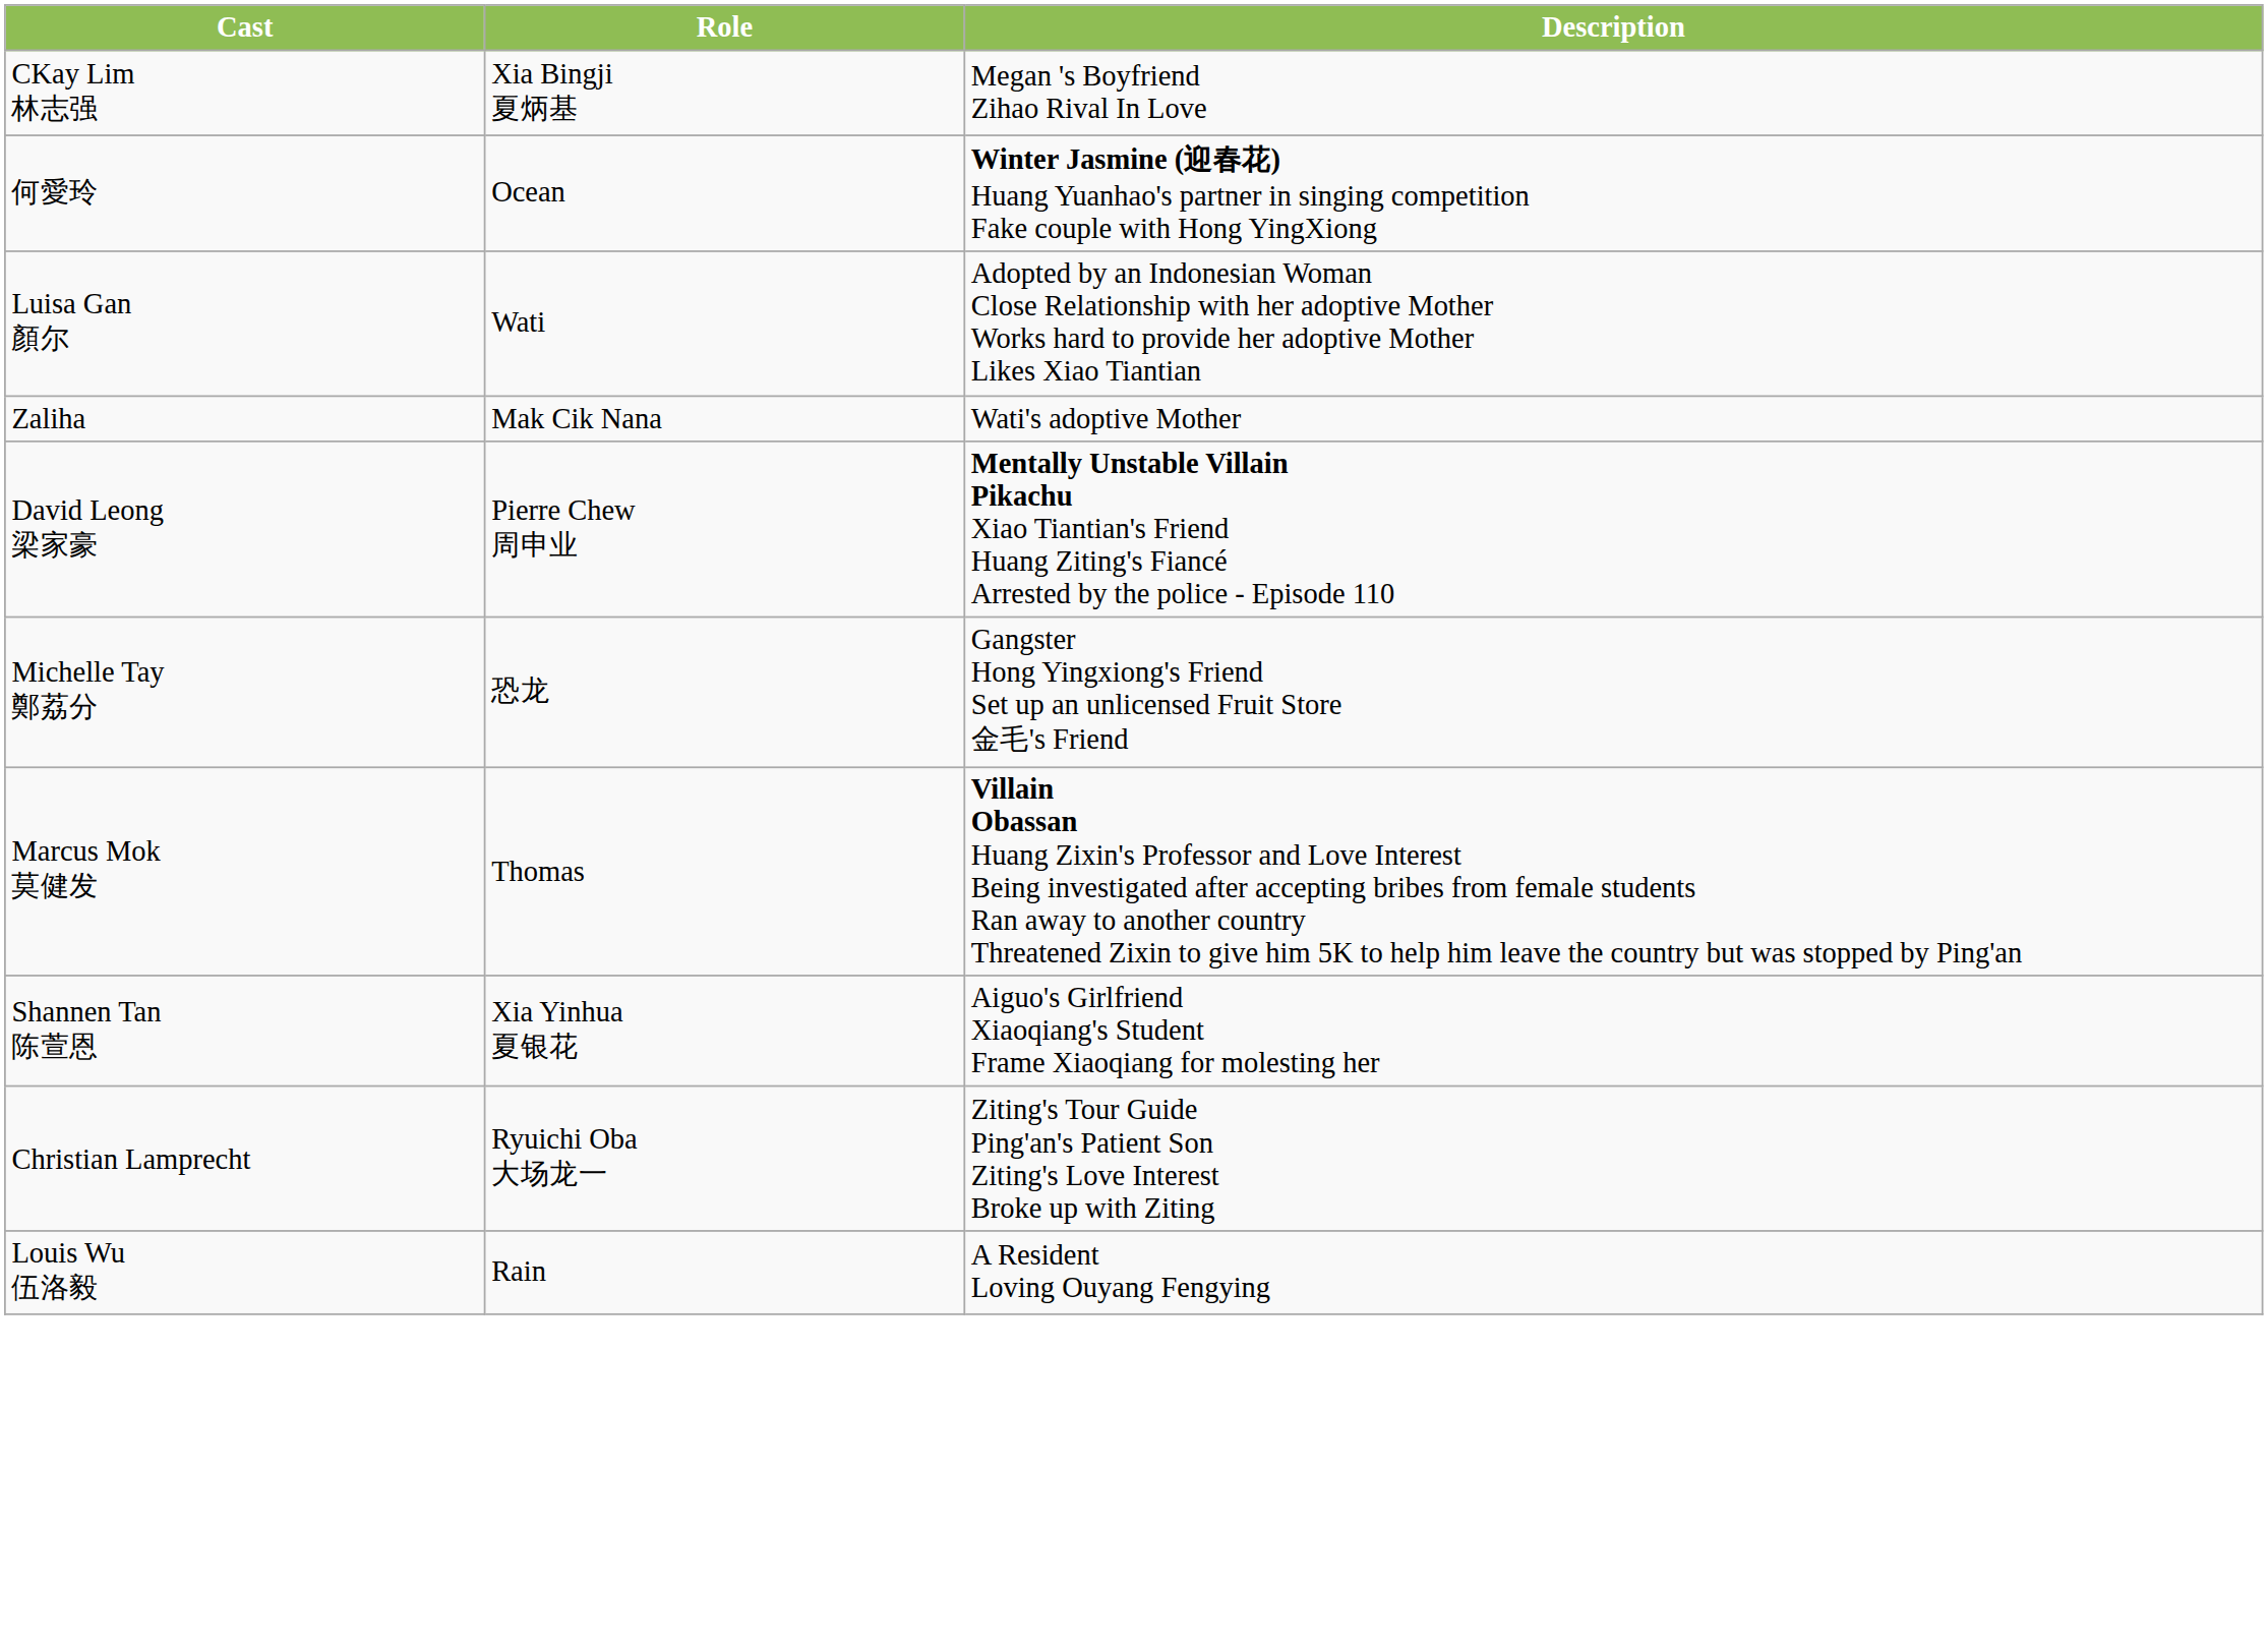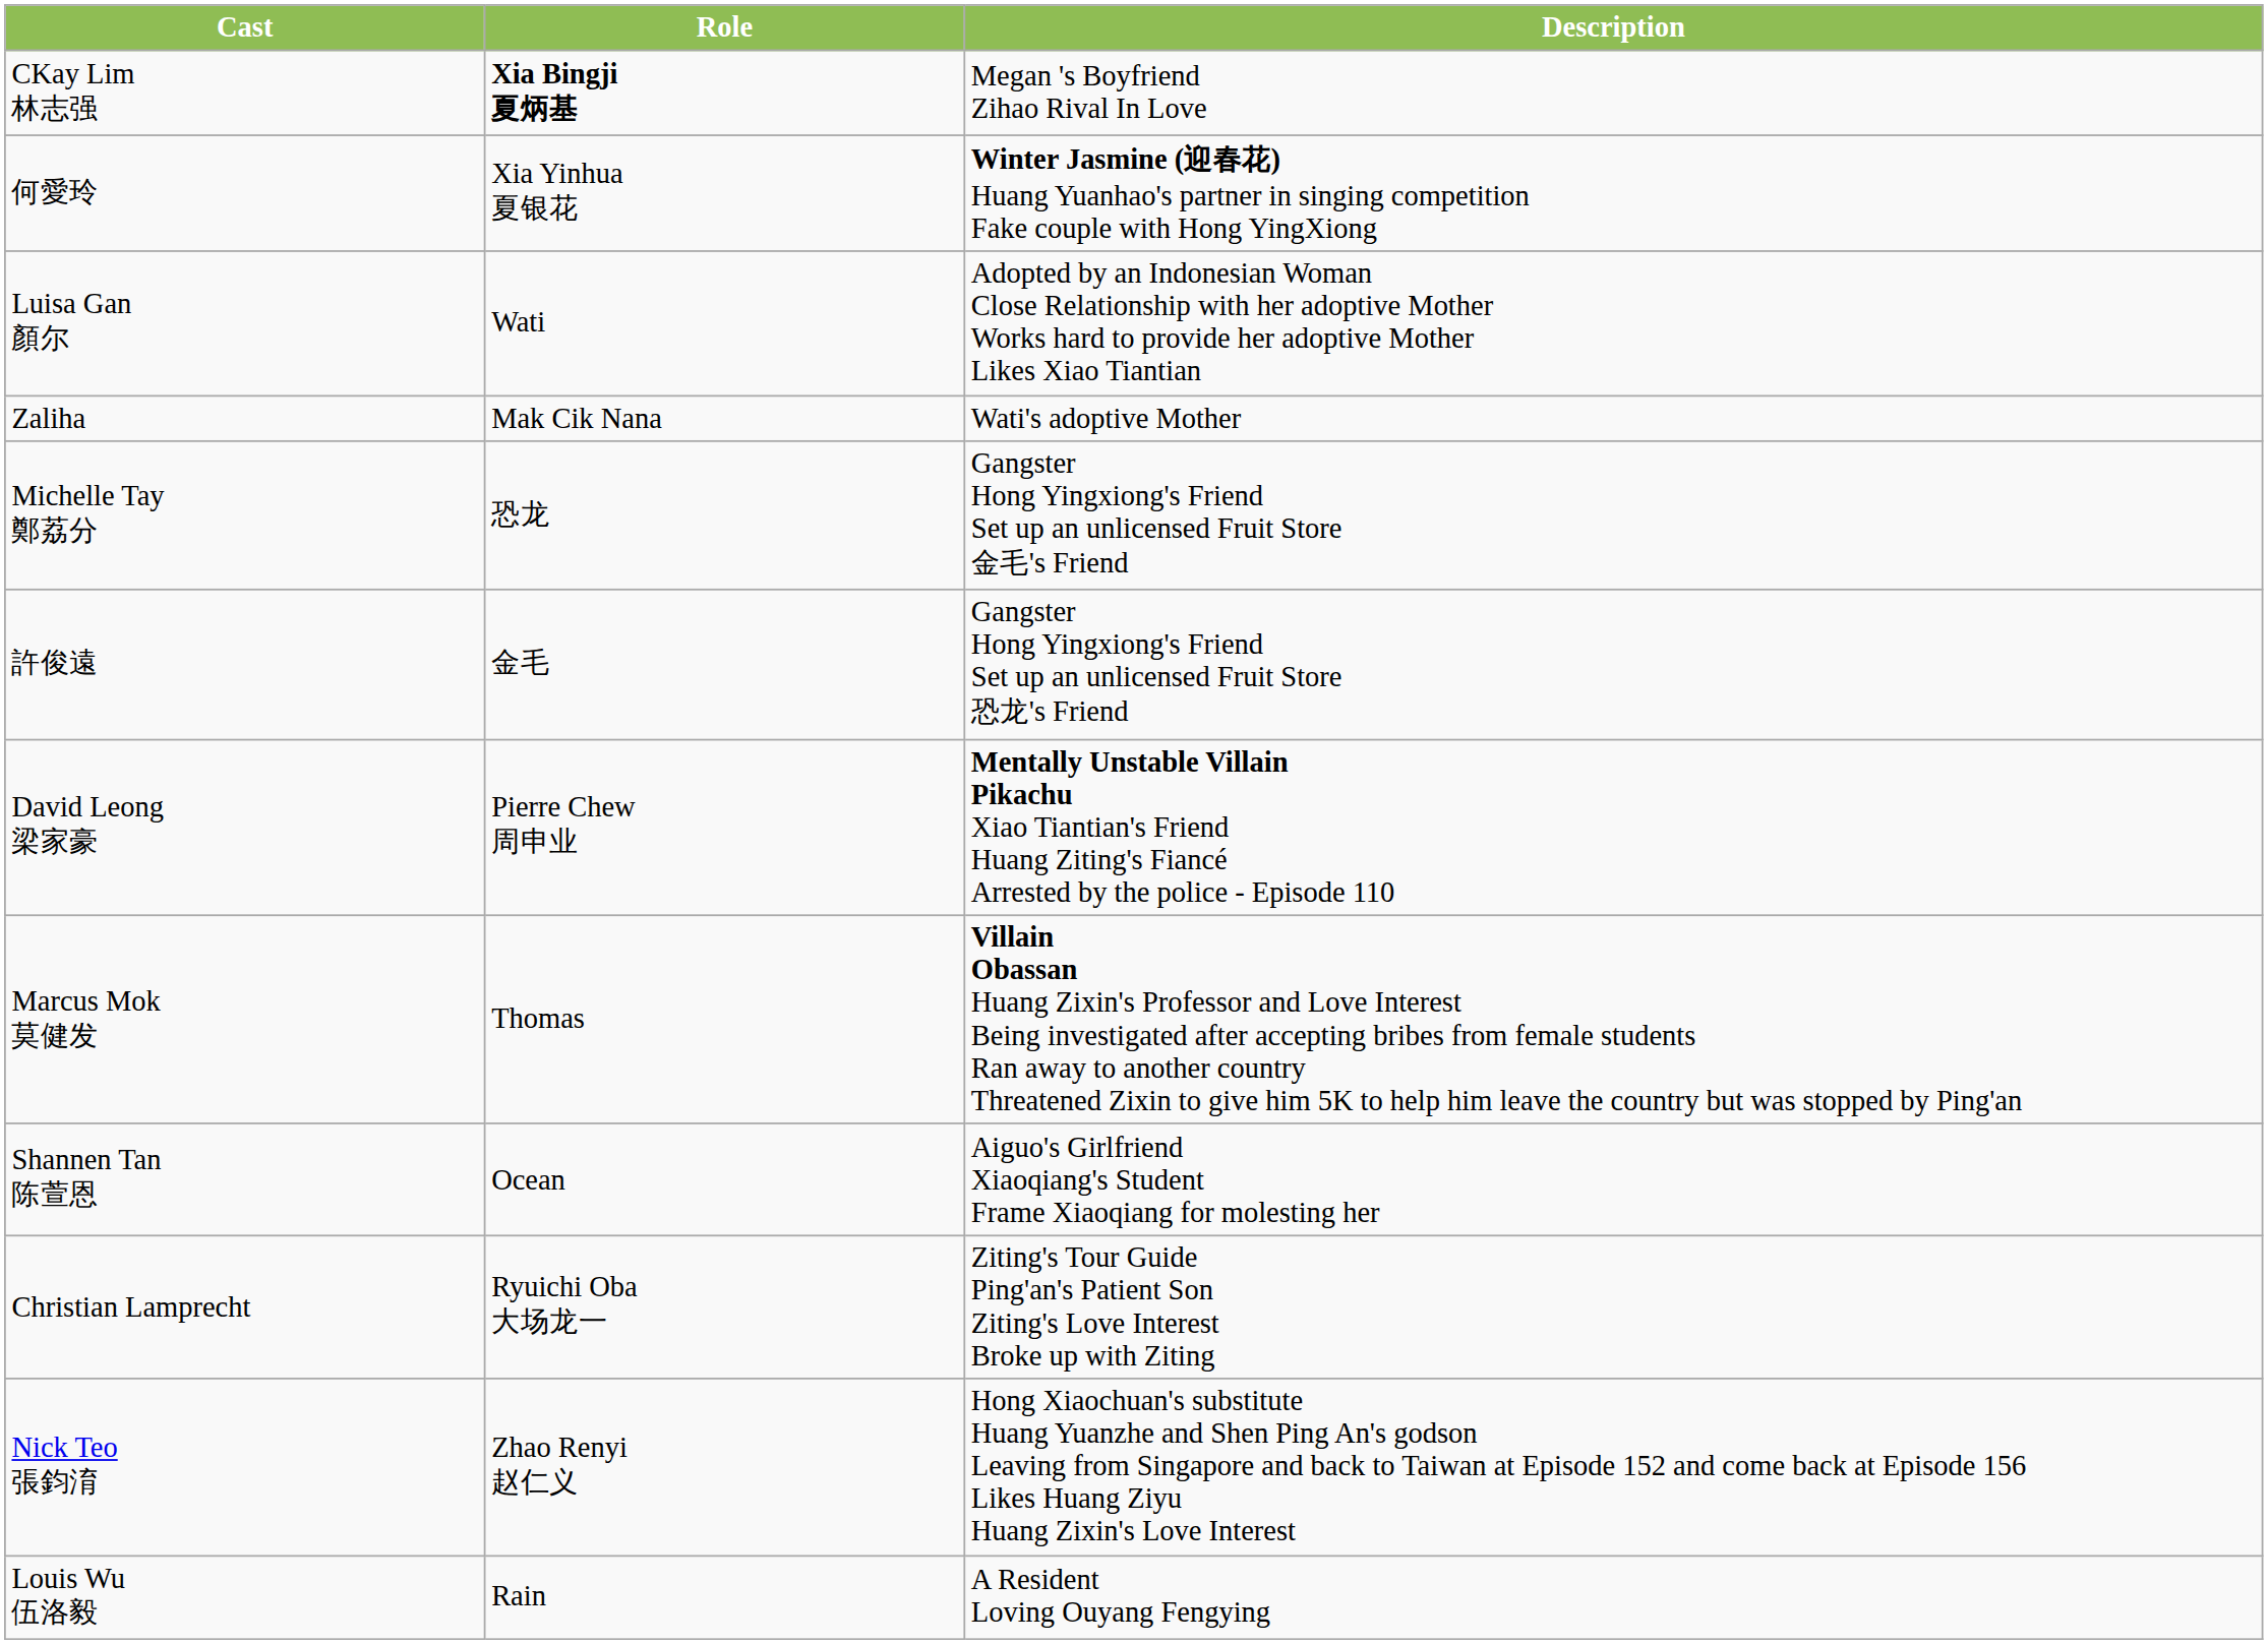 <table class="wikitable">
 <tr>
 <th style="background:#8fbd54; color:white; width:17%">Cast</th>
 <th style="background:#8fbd54; color:white; width:17%">Role</th>
 <th style="background:#8fbd54; color:white; width:46%">Description</th>
 </tr>
 <tr>
 <td>CKay Lim <br> 林志强</td>
-<td>Xia Bingji <br> 夏炳基</td>
+<td><strong>Xia Bingji <br> 夏炳基</strong></td>
 <td>Megan 's Boyfriend <br> Zihao Rival In Love</td>
 </tr>
 <tr>
 <td>何愛玲</td>
-<td>Ocean</td>
+<td>Xia Yinhua <br> 夏银花</td>
 <td><strong>Winter Jasmine (迎春花)</strong> <br> Huang Yuanhao's partner in singing competition<br>Fake couple with Hong YingXiong</td>
 </tr>
 <tr>
 <td>Luisa Gan <br> 顏尔</td>
 <td>Wati</td>
 <td>Adopted by an Indonesian Woman <br> Close Relationship with her adoptive Mother <br> Works hard to provide her adoptive Mother <br>Likes Xiao Tiantian</td>
 </tr>
 <tr>
 <td>Zaliha</td>
 <td>Mak Cik Nana</td>
 <td>Wati's adoptive Mother</td>
 </tr>
 <tr>
+<td>Michelle Tay <br> 鄭荔分</td>
+<td>恐龙</td>
+<td>Gangster <br> Hong Yingxiong's Friend <br> Set up an unlicensed Fruit Store <br>金毛's Friend</td>
+</tr>
+<tr>
+<td>許俊遠</td>
+<td>金毛</td>
+<td>Gangster <br> Hong Yingxiong's Friend <br> Set up an unlicensed Fruit Store <br> 恐龙's Friend</td>
+</tr>
+<tr>
 <td>David Leong <br> 梁家豪</td>
 <td>Pierre Chew <br> 周申业</td>
 <td><strong>Mentally Unstable Villain</strong><br><strong>Pikachu</strong><br> Xiao Tiantian's Friend <br> Huang Ziting's Fiancé <br> Arrested by the police - Episode 110</td>
-</tr>
-<tr>
-<td>Michelle Tay <br> 鄭荔分</td>
-<td>恐龙</td>
-<td>Gangster <br> Hong Yingxiong's Friend <br> Set up an unlicensed Fruit Store <br>金毛's Friend</td>
 </tr>
 <tr>
 <td>Marcus Mok <br> 莫健发</td>
 <td>Thomas</td>
 <td><strong>Villain</strong> <br> <strong>Obassan</strong> <br> Huang Zixin's Professor and Love Interest <br> Being investigated after accepting bribes from female students <br> Ran away to another country <br> Threatened Zixin to give him 5K to help him leave the country but was stopped by Ping'an</td>
 </tr>
 <tr>
 <td>Shannen Tan <br> 陈萱恩</td>
-<td>Xia Yinhua <br> 夏银花</td>
+<td>Ocean</td>
 <td>Aiguo's Girlfriend <br> Xiaoqiang's Student <br> Frame Xiaoqiang for molesting her</td>
 </tr>
 <tr>
 <td>Christian Lamprecht</td>
 <td>Ryuichi Oba <br> 大场龙一</td>
 <td>Ziting's Tour Guide <br> Ping'an's Patient Son <br> Ziting's Love Interest <br> Broke up with Ziting</td>
 </tr>
 <tr>
+<td><a href='#'>Nick Teo </a><br> 張鈞淯</td>
+<td>Zhao Renyi <br> 赵仁义</td>
+<td>Hong Xiaochuan's substitute <br> Huang Yuanzhe and Shen Ping An's godson <br> Leaving from Singapore and back to Taiwan at Episode 152 and come back at Episode 156 <br> Likes Huang Ziyu <br> Huang Zixin's Love Interest</td>
+</tr>
+<tr>
 <td>Louis Wu <br> 伍洛毅</td>
 <td>Rain</td>
 <td>A Resident <br> Loving Ouyang Fengying</td>
 </tr>
 </table>
